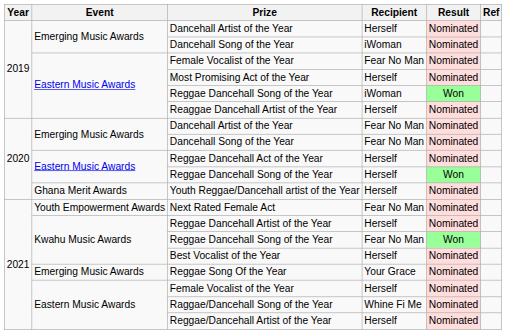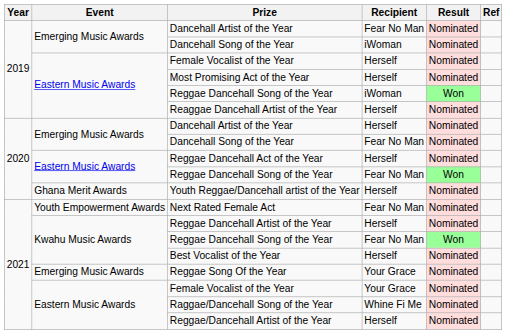 <table class="wikitable">
 <tr>
 <th>Year</th>
 <th>Event</th>
 <th>Prize</th>
 <th>Recipient</th>
 <th>Result</th>
 <th>Ref</th>
 </tr>
 <tr>
 <td rowspan="6">2019</td>
 <td rowspan="2">Emerging Music Awards</td>
 <td>Dancehall Artist of the Year</td>
-<td>Herself</td>
+<td>Fear No Man</td>
 <td style="background: #FDD; color: black; vertical-align: middle; text-align: center; " class="no table-no2">Nominated</td>
 <td></td>
 </tr>
 <tr>
 <td>Dancehall Song of the Year</td>
 <td>iWoman</td>
 <td style="background: #FDD; color: black; vertical-align: middle; text-align: center; " class="no table-no2">Nominated</td>
 <td></td>
 </tr>
 <tr>
 <td rowspan="4"><a href='#'>Eastern Music Awards</a></td>
 <td>Female Vocalist of the Year</td>
-<td>Fear No Man</td>
+<td>Herself</td>
 <td style="background: #FDD; color: black; vertical-align: middle; text-align: center; " class="no table-no2">Nominated</td>
 <td></td>
 </tr>
 <tr>
 <td>Most Promising Act of the Year</td>
 <td>Herself</td>
 <td style="background: #FDD; color: black; vertical-align: middle; text-align: center; " class="no table-no2">Nominated</td>
 <td></td>
 </tr>
 <tr>
 <td>Reggae Dancehall Song of the Year</td>
 <td>iWoman</td>
 <td style="background: #99FF99; color: black; vertical-align: middle; text-align: center; " class="yes table-yes2">Won</td>
 <td></td>
 </tr>
 <tr>
 <td>Reaggae Dancehall Artist of the Year</td>
 <td>Herself</td>
 <td style="background: #FDD; color: black; vertical-align: middle; text-align: center; " class="no table-no2">Nominated</td>
 <td></td>
 </tr>
 <tr>
 <td rowspan="5">2020</td>
 <td rowspan="2">Emerging Music Awards</td>
 <td>Dancehall Artist of the Year</td>
-<td>Fear No Man</td>
+<td>Herself</td>
 <td style="background: #FDD; color: black; vertical-align: middle; text-align: center; " class="no table-no2">Nominated</td>
 <td></td>
 </tr>
 <tr>
 <td>Dancehall Song of the Year</td>
 <td>Fear No Man</td>
 <td style="background: #FDD; color: black; vertical-align: middle; text-align: center; " class="no table-no2">Nominated</td>
 <td></td>
 </tr>
 <tr>
 <td rowspan="2"><a href='#'>Eastern Music Awards</a></td>
 <td>Reggae Dancehall Act of the Year</td>
 <td>Herself</td>
 <td style="background: #FDD; color: black; vertical-align: middle; text-align: center; " class="no table-no2">Nominated</td>
 <td></td>
 </tr>
 <tr>
 <td>Reggae Dancehall Song of the Year</td>
-<td>Herself</td>
+<td>Fear No Man</td>
 <td style="background: #99FF99; color: black; vertical-align: middle; text-align: center; " class="yes table-yes2">Won</td>
 <td></td>
 </tr>
 <tr>
 <td>Ghana Merit Awards</td>
 <td>Youth Reggae/Dancehall artist of the Year</td>
 <td>Herself</td>
 <td style="background: #FDD; color: black; vertical-align: middle; text-align: center; " class="no table-no2">Nominated</td>
 <td></td>
 </tr>
 <tr>
 <td rowspan="8">2021</td>
 <td>Youth Empowerment Awards</td>
 <td>Next Rated Female Act</td>
 <td>Fear No Man</td>
 <td style="background: #FDD; color: black; vertical-align: middle; text-align: center; " class="no table-no2">Nominated</td>
 <td></td>
 </tr>
 <tr>
 <td rowspan="3">Kwahu Music Awards</td>
 <td>Reggae Dancehall Artist of the Year</td>
 <td>Herself</td>
 <td style="background: #FDD; color: black; vertical-align: middle; text-align: center; " class="no table-no2">Nominated</td>
 <td></td>
 </tr>
 <tr>
 <td>Reggae Dancehall Song of the Year</td>
 <td>Fear No Man</td>
 <td style="background: #99FF99; color: black; vertical-align: middle; text-align: center; " class="yes table-yes2">Won</td>
 <td></td>
 </tr>
 <tr>
 <td>Best Vocalist of the Year</td>
 <td>Herself</td>
 <td style="background: #FDD; color: black; vertical-align: middle; text-align: center; " class="no table-no2">Nominated</td>
 <td></td>
 </tr>
 <tr>
 <td>Emerging Music Awards</td>
 <td>Reggae Song Of the Year</td>
 <td>Your Grace</td>
 <td style="background: #FDD; color: black; vertical-align: middle; text-align: center; " class="no table-no2">Nominated</td>
 <td></td>
 </tr>
 <tr>
 <td rowspan="3">Eastern Music Awards</td>
 <td>Female Vocalist of the Year</td>
-<td>Herself</td>
+<td>Your Grace</td>
 <td style="background: #FDD; color: black; vertical-align: middle; text-align: center; " class="no table-no2">Nominated</td>
 <td></td>
 </tr>
 <tr>
 <td>Raggae/Dancehall Song of the Year</td>
 <td>Whine Fi Me</td>
 <td style="background: #FDD; color: black; vertical-align: middle; text-align: center; " class="no table-no2">Nominated</td>
 <td></td>
 </tr>
 <tr>
 <td>Reggae/Dancehall Artist of the Year</td>
 <td>Herself</td>
 <td style="background: #FDD; color: black; vertical-align: middle; text-align: center; " class="no table-no2">Nominated</td>
 <td></td>
 </tr>
 </table>
